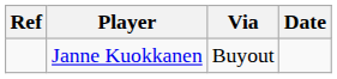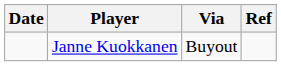 <table class="wikitable">
 <tr>
-<th>Ref</th>
+<th>Date</th>
 <th>Player</th>
 <th>Via</th>
-<th>Date</th>
+<th>Ref</th>
 </tr>
 <tr>
 <td></td>
 <td><a href='#'>Janne Kuokkanen</a></td>
 <td>Buyout</td>
 <td></td>
 </tr>
 </table>
